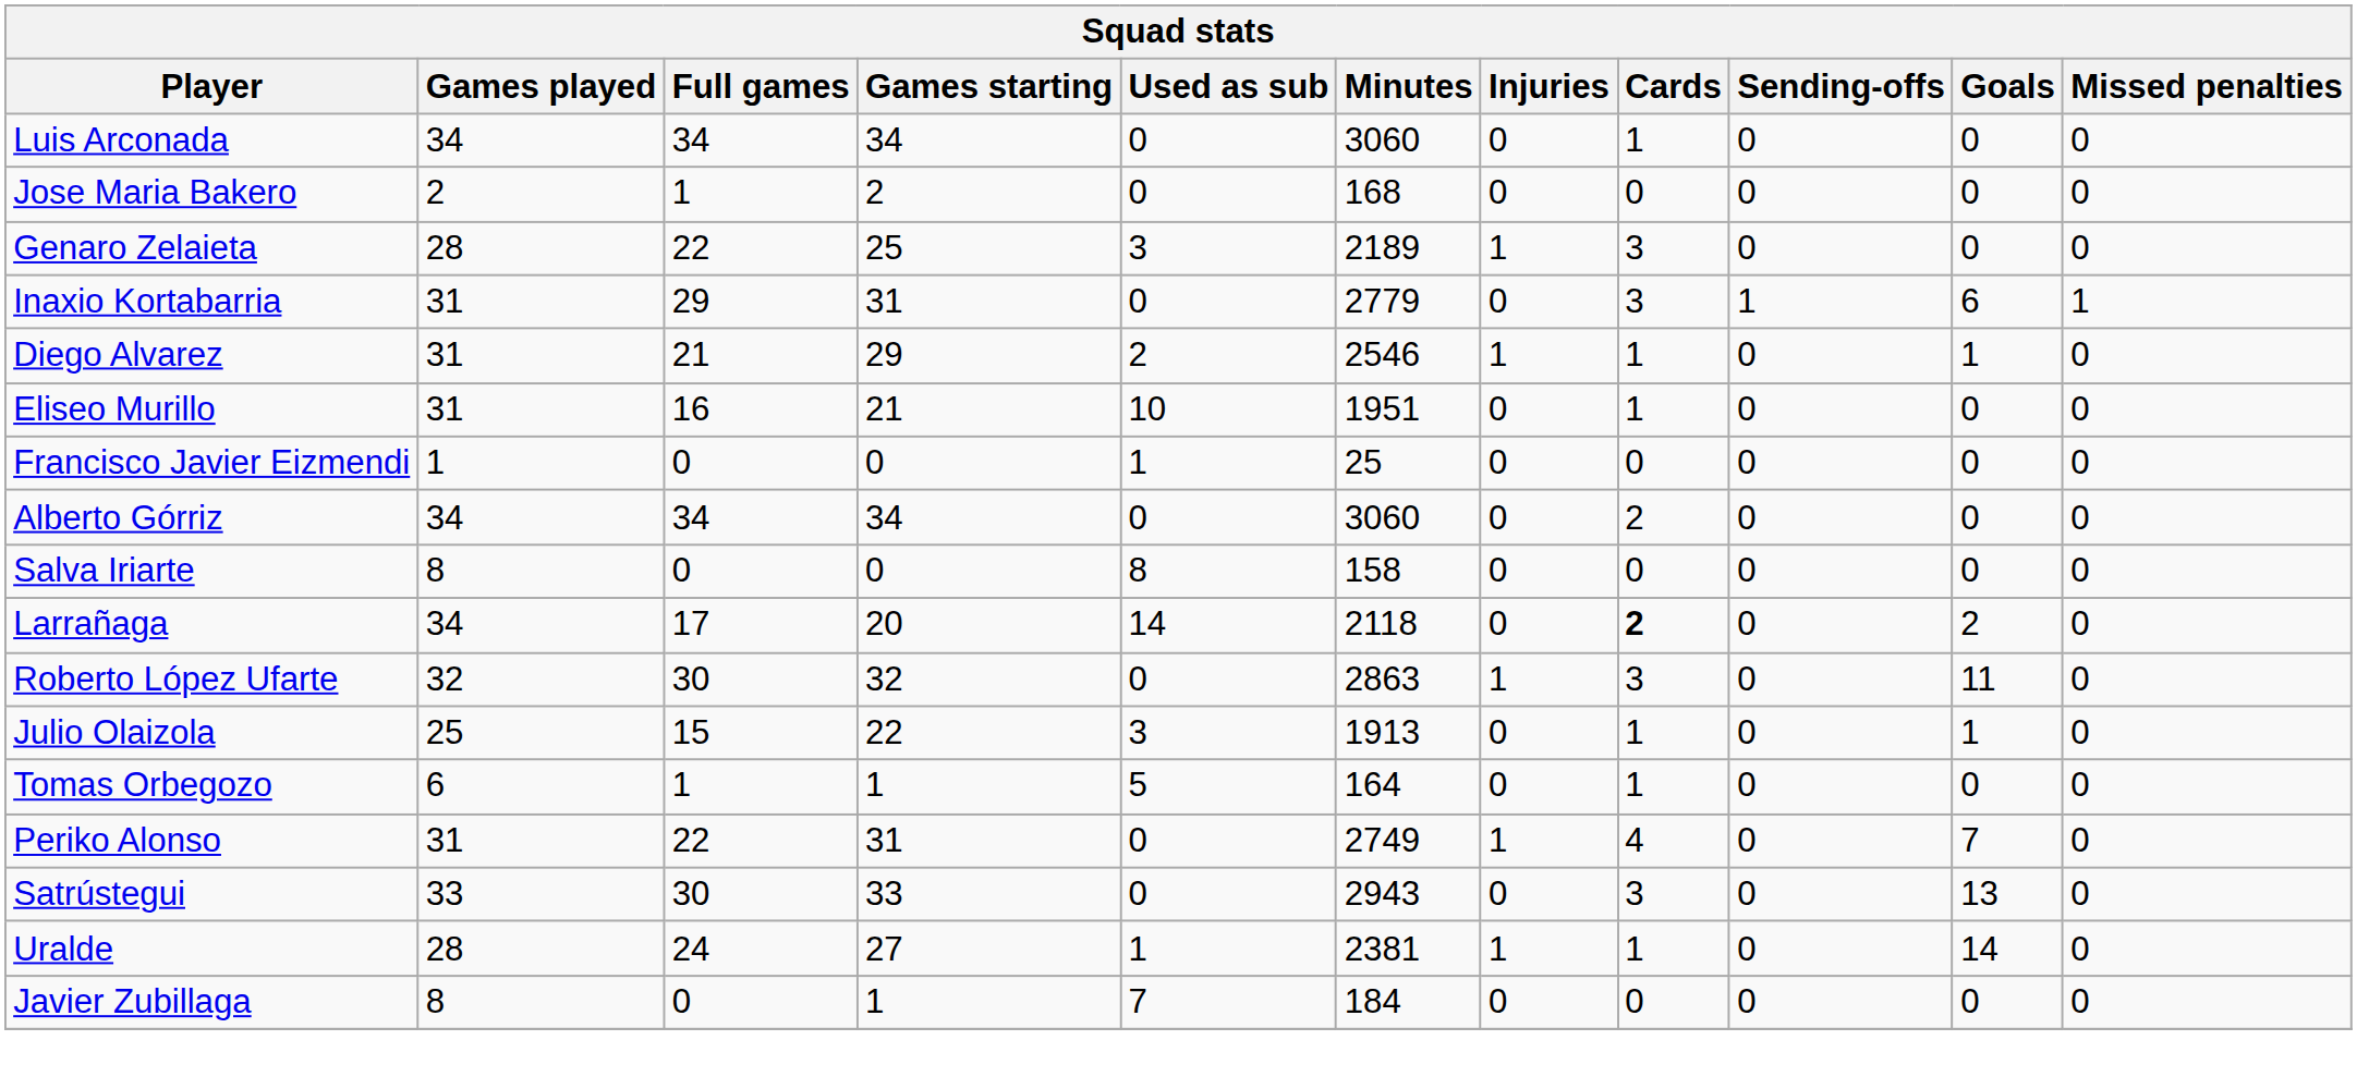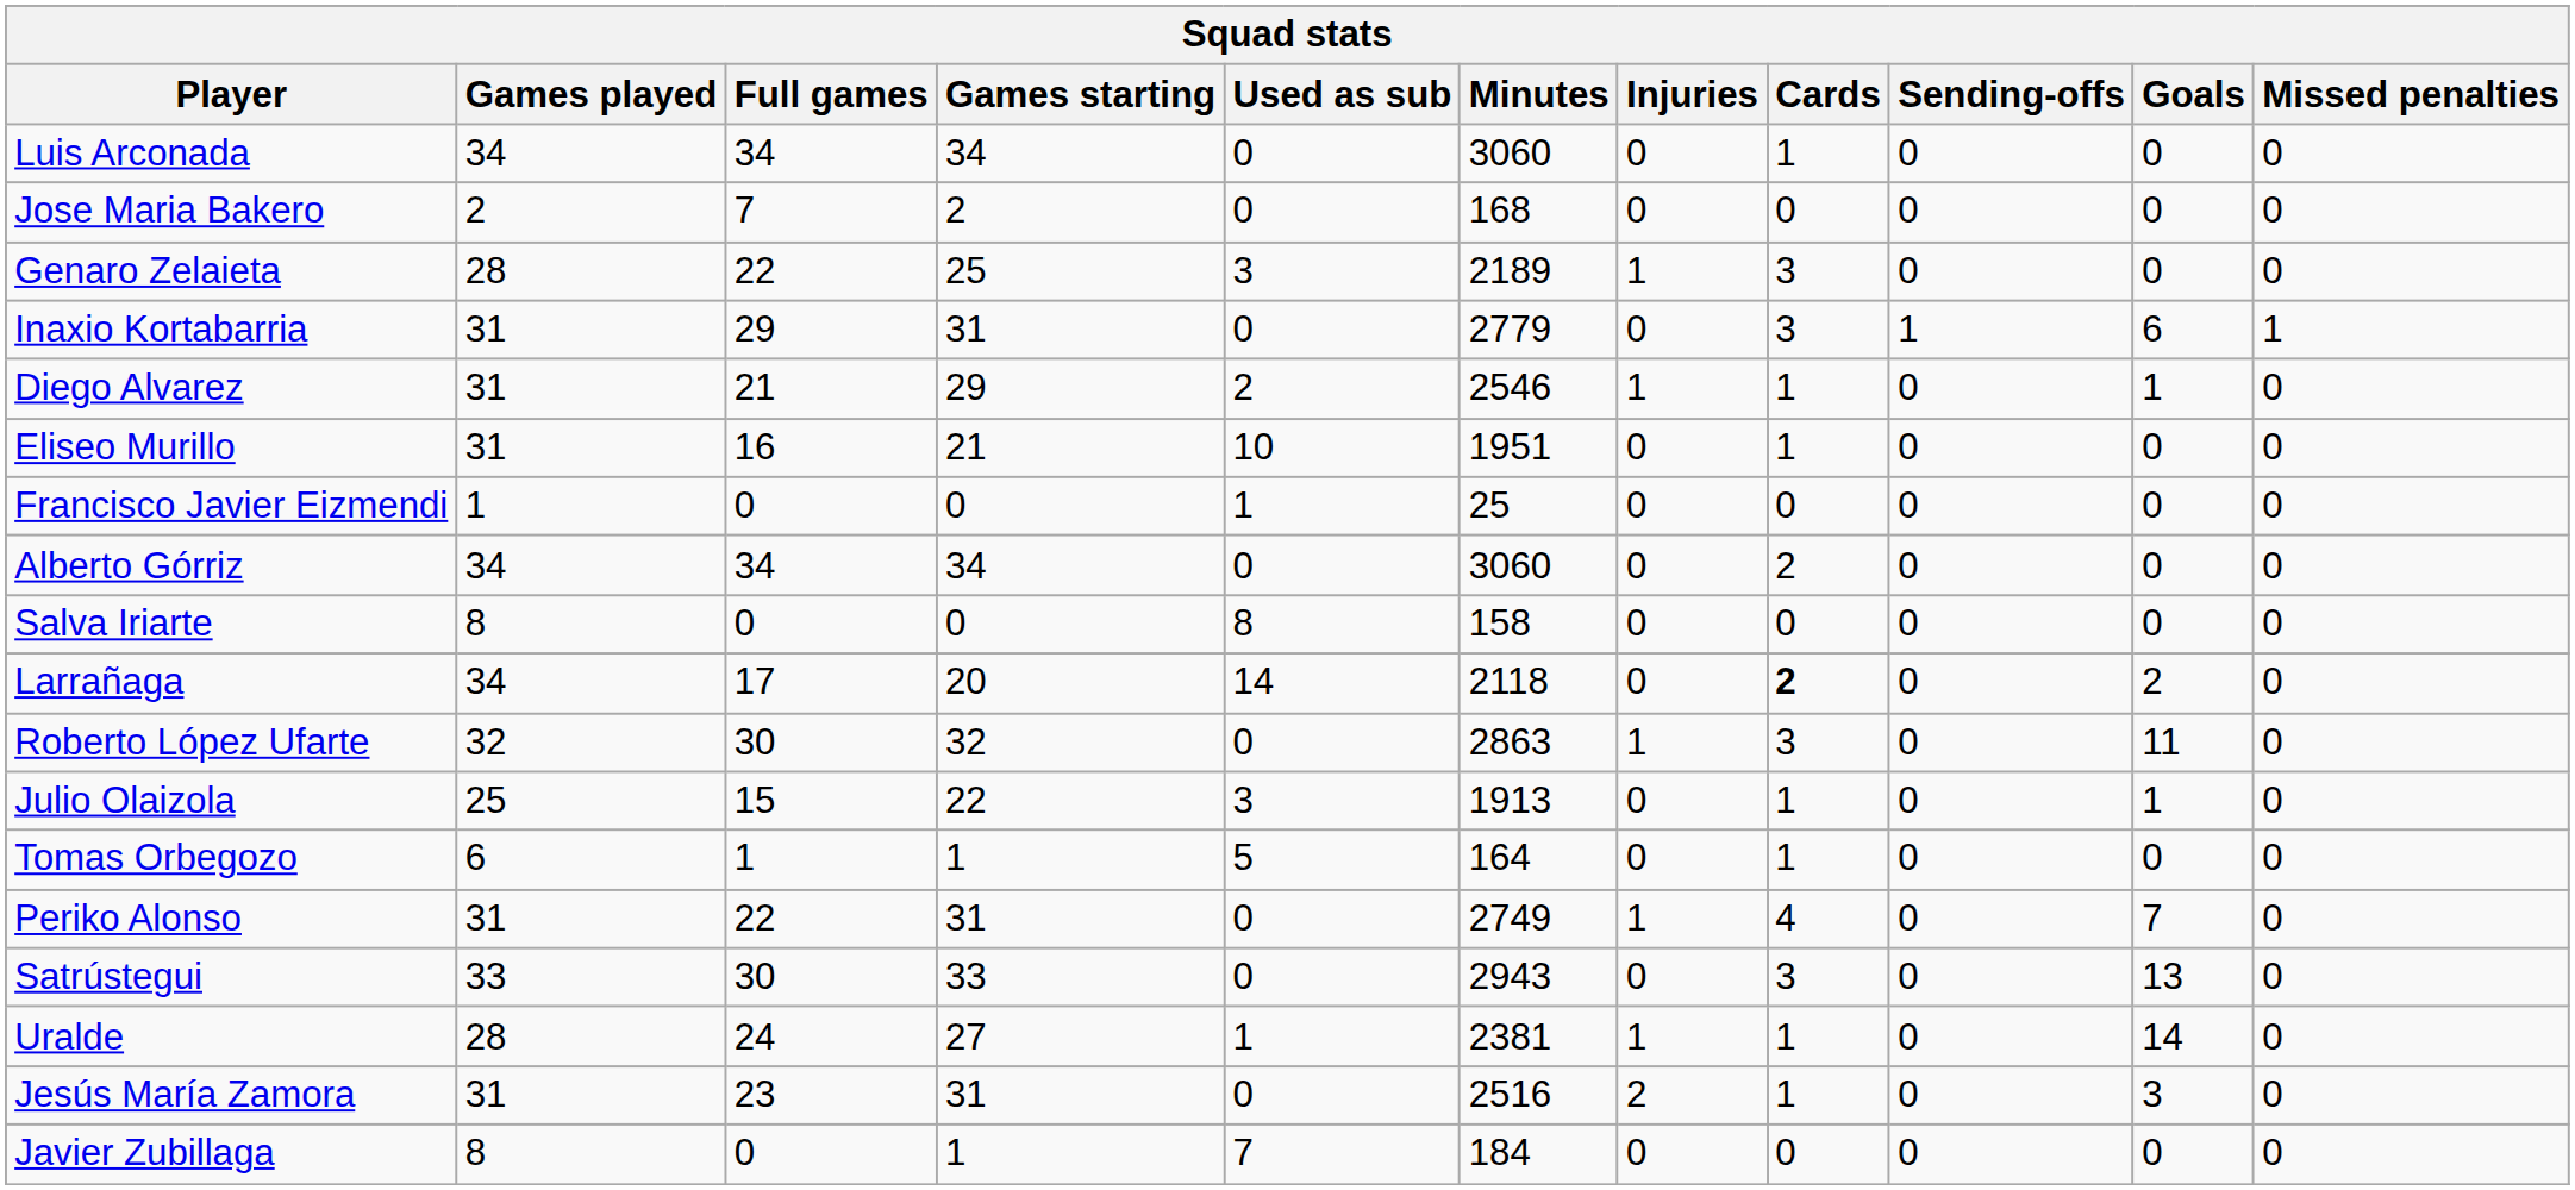 <table class="wikitable collapsible collapsed">
 <tr>
 <th colspan="11">Squad stats</th>
 </tr>
 <tr>
 <th>Player</th>
 <th>Games played</th>
 <th>Full games</th>
 <th>Games starting</th>
 <th>Used as sub</th>
 <th>Minutes</th>
 <th>Injuries</th>
 <th>Cards</th>
 <th>Sending-offs</th>
 <th>Goals</th>
 <th>Missed penalties</th>
 </tr>
 <tr>
 <td><a href='#'>Luis Arconada</a></td>
 <td>34</td>
 <td>34</td>
 <td>34</td>
 <td>0</td>
 <td>3060</td>
 <td>0</td>
 <td>1</td>
 <td>0</td>
 <td>0</td>
 <td>0</td>
 </tr>
 <tr>
 <td><a href='#'>Jose Maria Bakero</a></td>
 <td>2</td>
-<td>1</td>
+<td>7</td>
 <td>2</td>
 <td>0</td>
 <td>168</td>
 <td>0</td>
 <td>0</td>
 <td>0</td>
 <td>0</td>
 <td>0</td>
 </tr>
 <tr>
 <td><a href='#'>Genaro Zelaieta</a></td>
 <td>28</td>
 <td>22</td>
 <td>25</td>
 <td>3</td>
 <td>2189</td>
 <td>1</td>
 <td>3</td>
 <td>0</td>
 <td>0</td>
 <td>0</td>
 </tr>
 <tr>
 <td><a href='#'>Inaxio Kortabarria</a></td>
 <td>31</td>
 <td>29</td>
 <td>31</td>
 <td>0</td>
 <td>2779</td>
 <td>0</td>
 <td>3</td>
 <td>1</td>
 <td>6</td>
 <td>1</td>
 </tr>
 <tr>
 <td><a href='#'>Diego Alvarez</a></td>
 <td>31</td>
 <td>21</td>
 <td>29</td>
 <td>2</td>
 <td>2546</td>
 <td>1</td>
 <td>1</td>
 <td>0</td>
 <td>1</td>
 <td>0</td>
 </tr>
 <tr>
 <td><a href='#'>Eliseo Murillo</a></td>
 <td>31</td>
 <td>16</td>
 <td>21</td>
 <td>10</td>
 <td>1951</td>
 <td>0</td>
 <td>1</td>
 <td>0</td>
 <td>0</td>
 <td>0</td>
 </tr>
 <tr>
 <td><a href='#'>Francisco Javier Eizmendi</a></td>
 <td>1</td>
 <td>0</td>
 <td>0</td>
 <td>1</td>
 <td>25</td>
 <td>0</td>
 <td>0</td>
 <td>0</td>
 <td>0</td>
 <td>0</td>
 </tr>
 <tr>
 <td><a href='#'>Alberto Górriz</a></td>
 <td>34</td>
 <td>34</td>
 <td>34</td>
 <td>0</td>
 <td>3060</td>
 <td>0</td>
 <td>2</td>
 <td>0</td>
 <td>0</td>
 <td>0</td>
 </tr>
 <tr>
 <td><a href='#'>Salva Iriarte</a></td>
 <td>8</td>
 <td>0</td>
 <td>0</td>
 <td>8</td>
 <td>158</td>
 <td>0</td>
 <td>0</td>
 <td>0</td>
 <td>0</td>
 <td>0</td>
 </tr>
 <tr>
 <td><a href='#'>Larrañaga</a></td>
 <td>34</td>
 <td>17</td>
 <td>20</td>
 <td>14</td>
 <td>2118</td>
 <td>0</td>
 <td><strong>2</strong></td>
 <td>0</td>
 <td>2</td>
 <td>0</td>
 </tr>
 <tr>
 <td><a href='#'>Roberto López Ufarte</a></td>
 <td>32</td>
 <td>30</td>
 <td>32</td>
 <td>0</td>
 <td>2863</td>
 <td>1</td>
 <td>3</td>
 <td>0</td>
 <td>11</td>
 <td>0</td>
 </tr>
 <tr>
 <td><a href='#'>Julio Olaizola</a></td>
 <td>25</td>
 <td>15</td>
 <td>22</td>
 <td>3</td>
 <td>1913</td>
 <td>0</td>
 <td>1</td>
 <td>0</td>
 <td>1</td>
 <td>0</td>
 </tr>
 <tr>
 <td><a href='#'>Tomas Orbegozo</a></td>
 <td>6</td>
 <td>1</td>
 <td>1</td>
 <td>5</td>
 <td>164</td>
 <td>0</td>
 <td>1</td>
 <td>0</td>
 <td>0</td>
 <td>0</td>
 </tr>
 <tr>
 <td><a href='#'>Periko Alonso</a></td>
 <td>31</td>
 <td>22</td>
 <td>31</td>
 <td>0</td>
 <td>2749</td>
 <td>1</td>
 <td>4</td>
 <td>0</td>
 <td>7</td>
 <td>0</td>
 </tr>
 <tr>
 <td><a href='#'>Satrústegui</a></td>
 <td>33</td>
 <td>30</td>
 <td>33</td>
 <td>0</td>
 <td>2943</td>
 <td>0</td>
 <td>3</td>
 <td>0</td>
 <td>13</td>
 <td>0</td>
 </tr>
 <tr>
 <td><a href='#'>Uralde</a></td>
 <td>28</td>
 <td>24</td>
 <td>27</td>
 <td>1</td>
 <td>2381</td>
 <td>1</td>
 <td>1</td>
 <td>0</td>
 <td>14</td>
 <td>0</td>
 </tr>
 <tr>
+<td><a href='#'>Jesús María Zamora</a></td>
+<td>31</td>
+<td>23</td>
+<td>31</td>
+<td>0</td>
+<td>2516</td>
+<td>2</td>
+<td>1</td>
+<td>0</td>
+<td>3</td>
+<td>0</td>
+</tr>
+<tr>
 <td><a href='#'>Javier Zubillaga</a></td>
 <td>8</td>
 <td>0</td>
 <td>1</td>
 <td>7</td>
 <td>184</td>
 <td>0</td>
 <td>0</td>
 <td>0</td>
 <td>0</td>
 <td>0</td>
 </tr>
 <tr>
 </tr>
 </table>
